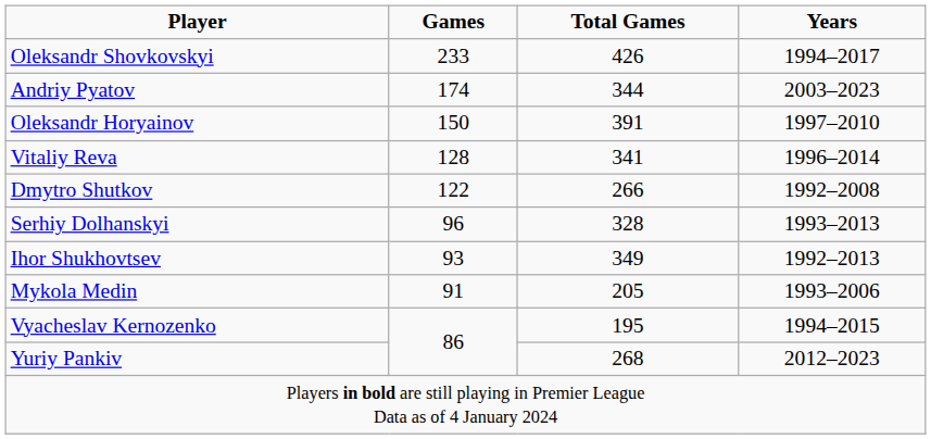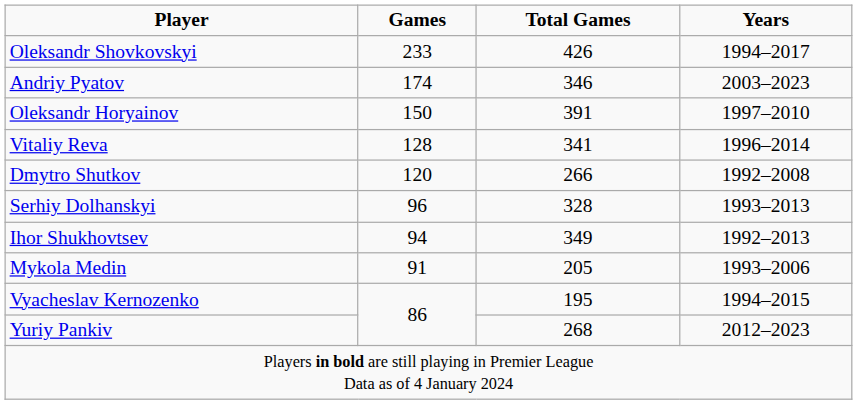 <table class="wikitable" style="text-align:center;margin-left:1em;float:left;width:55%;">
 <tr>
 <td align="center"><strong>Player</strong></td>
 <td align="center"><strong> Games</strong></td>
 <td align="center"><strong>Total Games</strong></td>
 <td align="center"><strong>Years</strong></td>
 </tr>
 <tr>
 <td style="text-align:left;"> <a href='#'>Oleksandr Shovkovskyi</a></td>
 <td align="center">233</td>
 <td align="center">426</td>
 <td align="center">1994–2017</td>
 </tr>
 <tr>
 <td style="text-align:left;"> <a href='#'>Andriy Pyatov</a></td>
 <td align="center">174</td>
-<td align="center">344</td>
+<td align="center">346</td>
 <td align="center">2003–2023</td>
 </tr>
 <tr>
 <td style="text-align:left;"> <a href='#'>Oleksandr Horyainov</a></td>
 <td align="center">150</td>
 <td align="center">391</td>
 <td align="center">1997–2010</td>
 </tr>
 <tr>
 <td style="text-align:left;"> <a href='#'>Vitaliy Reva</a></td>
 <td align="center">128</td>
 <td align="center">341</td>
 <td align="center">1996–2014</td>
 </tr>
 <tr>
 <td style="text-align:left;"> <a href='#'>Dmytro Shutkov</a></td>
-<td align="center">122</td>
+<td align="center">120</td>
 <td align="center">266</td>
 <td align="center">1992–2008</td>
 </tr>
 <tr>
 <td style="text-align:left;"> <a href='#'>Serhiy Dolhanskyi</a></td>
 <td align="center">96</td>
 <td align="center">328</td>
 <td align="center">1993–2013</td>
 </tr>
 <tr>
 <td style="text-align:left;"> <a href='#'>Ihor Shukhovtsev</a></td>
-<td align="center">93</td>
+<td align="center">94</td>
 <td align="center">349</td>
 <td align="center">1992–2013</td>
 </tr>
 <tr>
 <td style="text-align:left;"> <a href='#'>Mykola Medin</a></td>
 <td align="center">91</td>
 <td align="center">205</td>
 <td align="center">1993–2006</td>
 </tr>
 <tr>
 <td style="text-align:left;"> <a href='#'>Vyacheslav Kernozenko</a></td>
 <td align="center" rowspan=2>86</td>
 <td align="center">195</td>
 <td align="center">1994–2015</td>
 </tr>
 <tr>
 <td style="text-align:left;"> <a href='#'>Yuriy Pankiv</a></td>
 <td align="center">268</td>
 <td align="center">2012–2023</td>
 </tr>
 <tr>
 <td colspan="5"><small>Players <strong>in bold</strong> are still playing in Premier League</small><br><small>Data as of 4 January 2024</small></td>
 </tr>
 </table>
